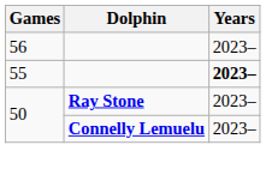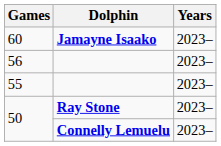 <table class="wikitable">
 <tr>
 <th>Games</th>
 <th>Dolphin</th>
 <th>Years</th>
+</tr>
+<tr>
+<td>60</td>
+<td><strong><a href='#'>Jamayne Isaako</a></strong></td>
+<td>2023–</td>
 </tr>
 <tr>
 <td>56</td>
 <td><strong></strong></td>
 <td>2023–</td>
 </tr>
 <tr>
 <td>55</td>
 <td><strong></strong></td>
-<td><strong>2023–</strong></td>
+<td>2023–</td>
 </tr>
 <tr>
 <td rowspan="2">50</td>
 <td><a href='#'><strong>Ray Stone</strong></a></td>
 <td>2023–</td>
 </tr>
 <tr>
 <td><a href='#'><strong>Connelly Lemuelu</strong></a></td>
 <td>2023–</td>
 </tr>
 </table>
